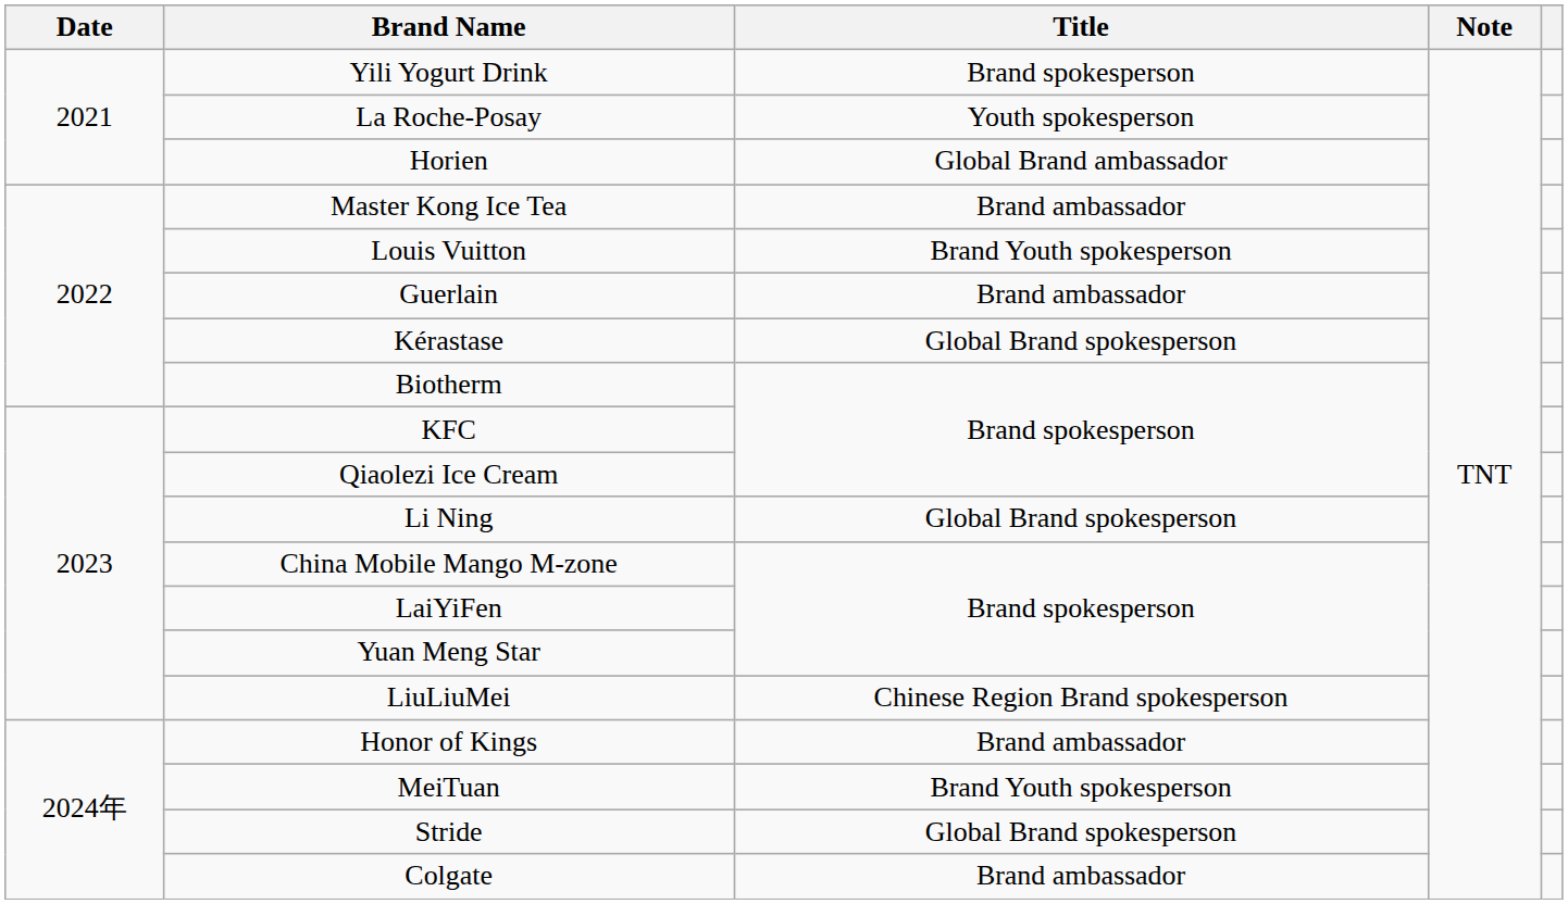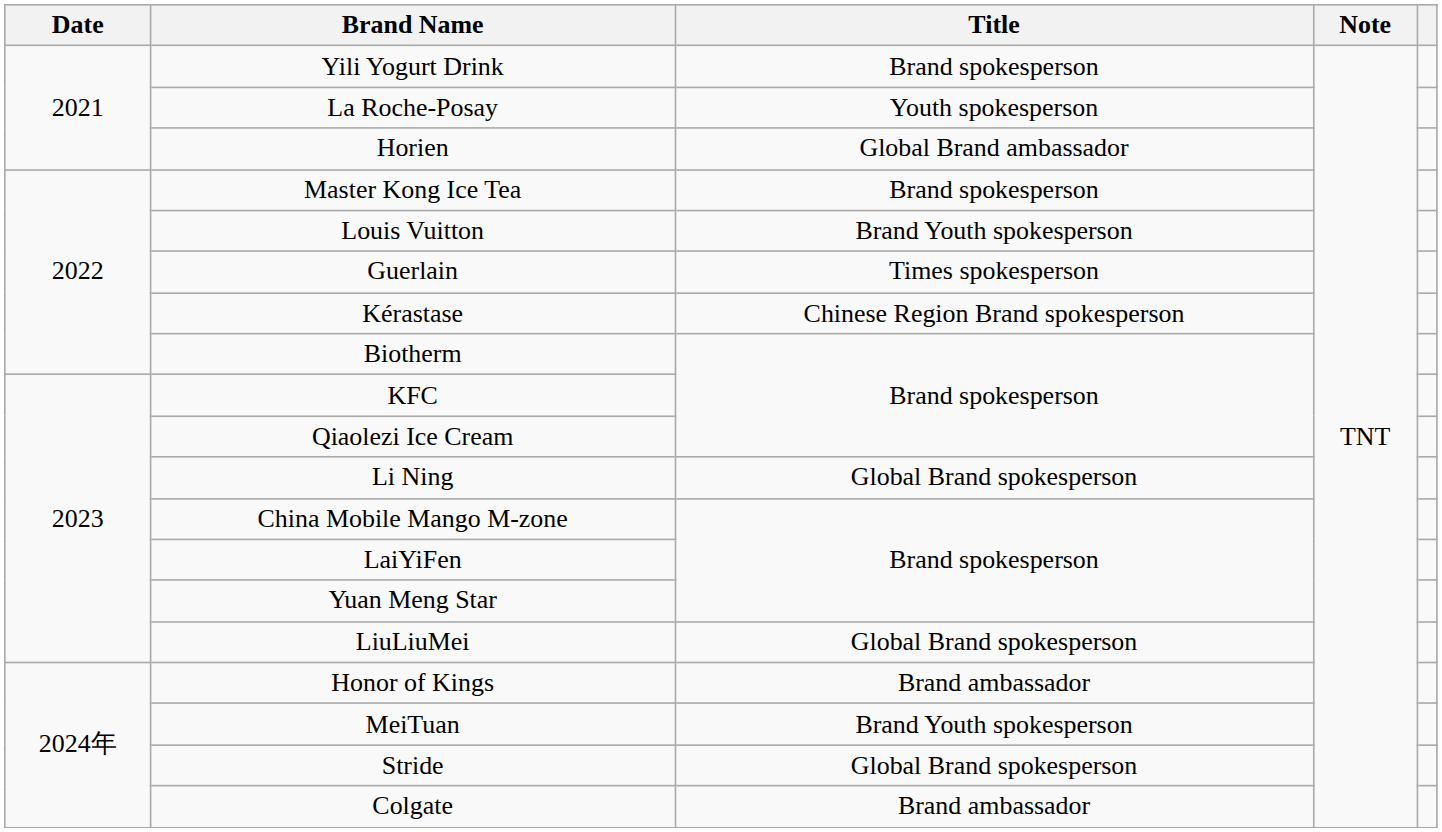 <table class="wikitable" width="70%" style="text-align:center">
 <tr>
 <th>Date</th>
 <th>Brand Name</th>
 <th>Title</th>
 <th>Note</th>
 <th></th>
 </tr>
 <tr>
 <td rowspan="3">2021</td>
 <td>Yili Yogurt Drink</td>
 <td>Brand spokesperson</td>
 <td rowspan="19">TNT</td>
 <td></td>
 </tr>
 <tr>
 <td>La Roche-Posay</td>
 <td>Youth spokesperson</td>
 <td></td>
 </tr>
 <tr>
 <td>Horien</td>
 <td>Global Brand ambassador</td>
 <td></td>
 </tr>
 <tr>
 <td rowspan="5">2022</td>
 <td>Master Kong Ice Tea</td>
-<td>Brand ambassador</td>
+<td>Brand spokesperson</td>
 <td></td>
 </tr>
 <tr>
 <td>Louis Vuitton</td>
 <td>Brand Youth spokesperson</td>
 <td></td>
 </tr>
 <tr>
 <td>Guerlain</td>
-<td>Brand ambassador</td>
+<td>Times spokesperson</td>
 <td></td>
 </tr>
 <tr>
 <td>Kérastase</td>
-<td>Global Brand spokesperson</td>
+<td>Chinese Region Brand spokesperson</td>
 <td></td>
 </tr>
 <tr>
 <td>Biotherm</td>
 <td rowspan="3">Brand spokesperson</td>
 <td></td>
 </tr>
 <tr>
 <td rowspan="7">2023</td>
 <td>KFC</td>
 <td></td>
 </tr>
 <tr>
 <td>Qiaolezi Ice Cream</td>
 <td></td>
 </tr>
 <tr>
 <td>Li Ning</td>
 <td>Global Brand spokesperson</td>
 <td></td>
 </tr>
 <tr>
 <td>China Mobile Mango M-zone</td>
 <td rowspan="3">Brand spokesperson</td>
 <td></td>
 </tr>
 <tr>
 <td>LaiYiFen</td>
 <td></td>
 </tr>
 <tr>
 <td>Yuan Meng Star</td>
 <td></td>
 </tr>
 <tr>
 <td>LiuLiuMei</td>
-<td>Chinese Region Brand spokesperson</td>
+<td>Global Brand spokesperson</td>
 <td></td>
 </tr>
 <tr>
 <td rowspan="4">2024年</td>
 <td>Honor of Kings</td>
 <td>Brand ambassador</td>
 <td></td>
 </tr>
 <tr>
 <td>MeiTuan</td>
 <td>Brand Youth spokesperson</td>
 <td></td>
 </tr>
 <tr>
 <td>Stride</td>
 <td>Global Brand spokesperson</td>
 <td></td>
 </tr>
 <tr>
 <td>Colgate</td>
 <td>Brand ambassador</td>
 <td></td>
 </tr>
 </table>
